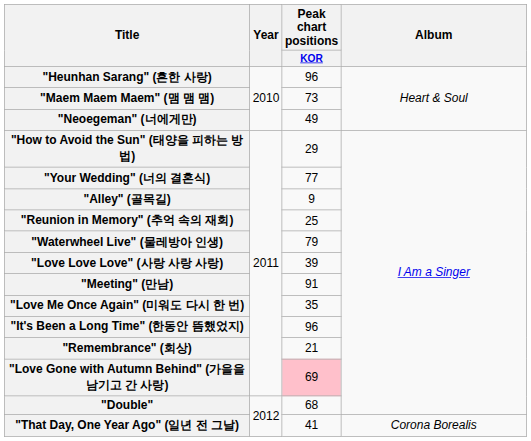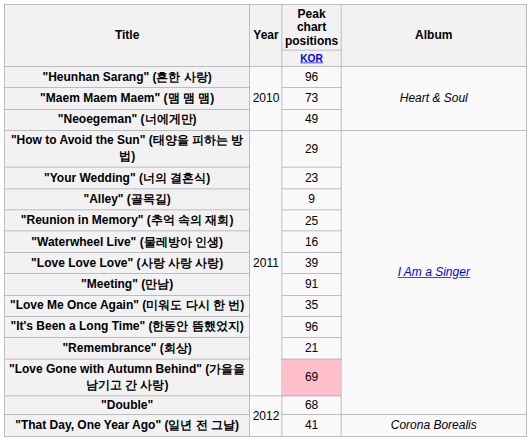 <table class="wikitable plainrowheaders" style="text-align:center;">
 <tr>
 <th rowspan="2" scope="col" style="width:20em;">Title</th>
 <th rowspan="2" scope="col">Year</th>
 <th scope="col">Peak chart positions</th>
 <th rowspan="2" scope="col" style="width:15em;">Album</th>
 </tr>
 <tr>
 <th scope="col" style="width:2.5em;font-size:85%;"><a href='#'>KOR</a><br></th>
 </tr>
 <tr>
 <th scope="row">"Heunhan Sarang" (흔한 사랑) </th>
 <td rowspan="3">2010</td>
 <td>96</td>
 <td rowspan="3"><em>Heart & Soul</em></td>
 </tr>
 <tr>
 <th scope="row">"Maem Maem Maem" (맴 맴 맴) </th>
 <td>73</td>
 </tr>
 <tr>
 <th scope="row">"Neoegeman" (너에게만)</th>
 <td>49</td>
 </tr>
 <tr>
 <th scope="row">"How to Avoid the Sun" (태양을 피하는 방법) </th>
 <td rowspan="11">2011</td>
 <td>29</td>
 <td rowspan="12"><em><a href='#'>I Am a Singer</a></em></td>
 </tr>
 <tr>
 <th scope="row">"Your Wedding" (너의 결혼식) </th>
-<td>77</td>
+<td>23</td>
 </tr>
 <tr>
 <th scope="row">"Alley" (골목길) </th>
 <td>9</td>
 </tr>
 <tr>
 <th scope="row">"Reunion in Memory" (추억 속의 재회) </th>
 <td>25</td>
 </tr>
 <tr>
 <th scope="row">"Waterwheel Live" (물레방아 인생) </th>
-<td>79</td>
+<td>16</td>
 </tr>
 <tr>
 <th scope="row">"Love Love Love" (사랑 사랑 사랑) </th>
 <td>39</td>
 </tr>
 <tr>
 <th scope="row">"Meeting" (만남) </th>
 <td>91</td>
 </tr>
 <tr>
 <th scope="row">"Love Me Once Again" (미워도 다시 한 번) </th>
 <td>35</td>
 </tr>
 <tr>
 <th scope="row">"It's Been a Long Time" (한동안 뜸했었지) </th>
 <td>96</td>
 </tr>
 <tr>
 <th scope="row">"Remembrance" (회상) </th>
 <td>21</td>
 </tr>
 <tr>
 <th scope="row">"Love Gone with Autumn Behind" (가을을 남기고 간 사랑) </th>
 <td style="background: pink;">69</td>
 </tr>
 <tr>
 <th scope="row">"Double" </th>
 <td rowspan="2">2012</td>
 <td>68</td>
 </tr>
 <tr>
 <th scope="row">"That Day, One Year Ago" (일년 전 그날) </th>
 <td>41</td>
 <td><em>Corona Borealis</em></td>
 </tr>
 </table>
